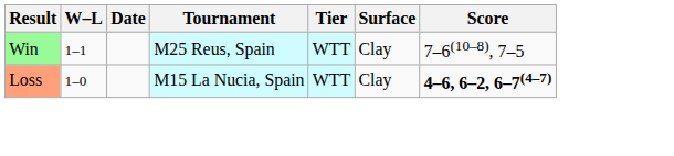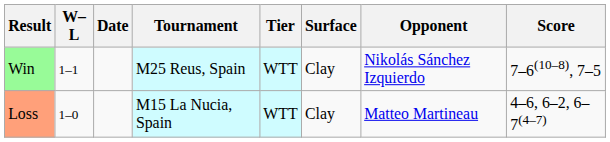 <table class="sortable wikitable">
 <tr>
 <th>Result</th>
 <th class="unsortable">W–L</th>
 <th>Date</th>
 <th>Tournament</th>
 <th>Tier</th>
 <th>Surface</th>
+<th>Opponent</th>
 <th class="unsortable">Score</th>
 </tr>
 <tr>
 <td bgcolor=98FB98>Win</td>
 <td><small>1–1</small></td>
 <td></td>
 <td style="background:#cffcff;">M25 Reus, Spain</td>
 <td style="background:#cffcff;">WTT</td>
 <td>Clay</td>
+<td> <a href='#'>Nikolás Sánchez Izquierdo</a></td>
 <td>7–6<sup>(10–8)</sup>, 7–5</td>
 </tr>
 <tr>
 <td bgcolor=FFA07A>Loss</td>
 <td><small>1–0</small></td>
 <td></td>
 <td style="background:#cffcff;">M15 La Nucia, Spain</td>
 <td style="background:#cffcff;">WTT</td>
 <td>Clay</td>
-<td><strong>4–6, 6–2, 6–7<sup>(4–7)</sup></strong></td>
+<td> <a href='#'>Matteo Martineau</a></td>
+<td>4–6, 6–2, 6–7<sup>(4–7)</sup></td>
 </tr>
 </table>
